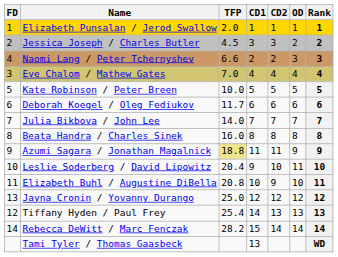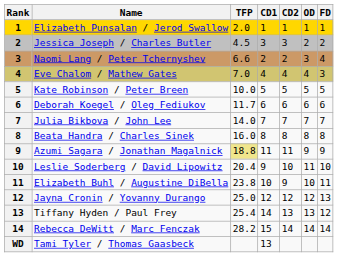 <table class="wikitable sortable">
 <tr>
-<th>FD</th>
+<th>Rank</th>
 <th>Name</th>
 <th>TFP</th>
 <th>CD1</th>
 <th>CD2</th>
 <th>OD</th>
-<th>Rank</th>
+<th>FD</th>
 </tr>
 <tr bgcolor="gold">
-<td>1</td>
+<td align="center"><strong>1</strong></td>
 <td><a href='#'>Elizabeth Punsalan</a> / <a href='#'>Jerod Swallow</a></td>
 <td>2.0</td>
 <td>1</td>
 <td>1</td>
 <td>1</td>
-<td align="center"><strong>1</strong></td>
+<td>1</td>
 </tr>
 <tr bgcolor="silver">
-<td>2</td>
+<td align="center"><strong>2</strong></td>
 <td><a href='#'>Jessica Joseph</a> / <a href='#'>Charles Butler</a></td>
 <td>4.5</td>
 <td>3</td>
 <td>3</td>
 <td>2</td>
-<td align="center"><strong>2</strong></td>
+<td>2</td>
 </tr>
 <tr bgcolor="cc9966">
-<td>4</td>
+<td align="center"><strong>3</strong></td>
 <td><a href='#'>Naomi Lang</a> / <a href='#'>Peter Tchernyshev</a></td>
 <td>6.6</td>
 <td>2</td>
 <td>2</td>
 <td>3</td>
-<td align="center"><strong>3</strong></td>
+<td>4</td>
 </tr>
 <tr bgcolor="#d1c571">
-<td>3</td>
+<td align="center"><strong>4</strong></td>
 <td><a href='#'>Eve Chalom</a> / <a href='#'>Mathew Gates</a></td>
 <td>7.0</td>
 <td>4</td>
 <td>4</td>
 <td>4</td>
-<td align="center"><strong>4</strong></td>
+<td>3</td>
 </tr>
 <tr>
-<td>5</td>
+<th>5</th>
 <td><a href='#'>Kate Robinson</a> / <a href='#'>Peter Breen</a></td>
 <td>10.0</td>
 <td>5</td>
 <td>5</td>
 <td>5</td>
-<th>5</th>
+<td>5</td>
 </tr>
 <tr>
-<td>6</td>
+<th>6</th>
 <td><a href='#'>Deborah Koegel</a> / <a href='#'>Oleg Fediukov</a></td>
 <td>11.7</td>
 <td>6</td>
 <td>6</td>
 <td>6</td>
-<th>6</th>
+<td>6</td>
 </tr>
 <tr>
-<td>7</td>
+<th>7</th>
 <td><a href='#'>Julia Bikbova</a> / <a href='#'>John Lee</a></td>
 <td>14.0</td>
 <td>7</td>
 <td>7</td>
 <td>7</td>
-<th>7</th>
+<td>7</td>
 </tr>
 <tr>
-<td>8</td>
+<th>8</th>
 <td><a href='#'>Beata Handra</a> / <a href='#'>Charles Sinek</a></td>
 <td>16.0</td>
 <td>8</td>
 <td>8</td>
 <td>8</td>
-<th>8</th>
+<td>8</td>
 </tr>
 <tr>
-<td>9</td>
+<th>9</th>
 <td><a href='#'>Azumi Sagara</a> / <a href='#'>Jonathan Magalnick</a></td>
 <td style="background: khaki;">18.8</td>
 <td>11</td>
 <td>11</td>
 <td>9</td>
-<th>9</th>
+<td>9</td>
 </tr>
 <tr>
-<td>10</td>
+<th>10</th>
 <td><a href='#'>Leslie Soderberg</a> / <a href='#'>David Lipowitz</a></td>
 <td>20.4</td>
 <td>9</td>
 <td>10</td>
 <td>11</td>
-<th>10</th>
+<td>10</td>
 </tr>
 <tr>
-<td>11</td>
+<th>11</th>
 <td><a href='#'>Elizabeth Buhl</a> / <a href='#'>Augustine DiBella</a></td>
-<td>20.8</td>
+<td>23.8</td>
 <td>10</td>
 <td>9</td>
 <td>10</td>
-<th>11</th>
+<td>11</td>
 </tr>
 <tr>
-<td>13</td>
+<th>12</th>
 <td><a href='#'>Jayna Cronin</a> / <a href='#'>Yovanny Durango</a></td>
 <td>25.0</td>
 <td>12</td>
 <td>12</td>
 <td>12</td>
-<th>12</th>
+<td>13</td>
 </tr>
 <tr>
-<td>12</td>
+<th>13</th>
 <td>Tiffany Hyden / Paul Frey</td>
 <td>25.4</td>
 <td>14</td>
 <td>13</td>
 <td>13</td>
-<th>13</th>
+<td>12</td>
 </tr>
 <tr>
-<td>14</td>
+<th>14</th>
 <td><a href='#'>Rebecca DeWitt</a> / <a href='#'>Marc Fenczak</a></td>
 <td>28.2</td>
 <td>15</td>
 <td>14</td>
 <td>14</td>
-<th>14</th>
+<td>14</td>
 </tr>
 <tr>
-<td></td>
+<th>WD</th>
 <td><a href='#'>Tami Tyler</a> / <a href='#'>Thomas Gaasbeck</a></td>
 <td></td>
 <td>13</td>
 <td></td>
 <td></td>
-<th>WD</th>
+<td></td>
 </tr>
 </table>
